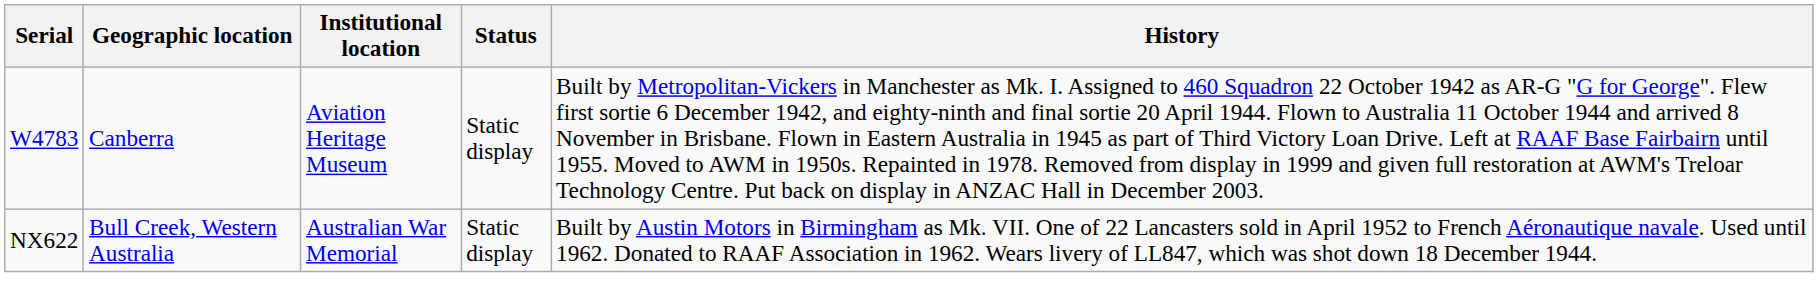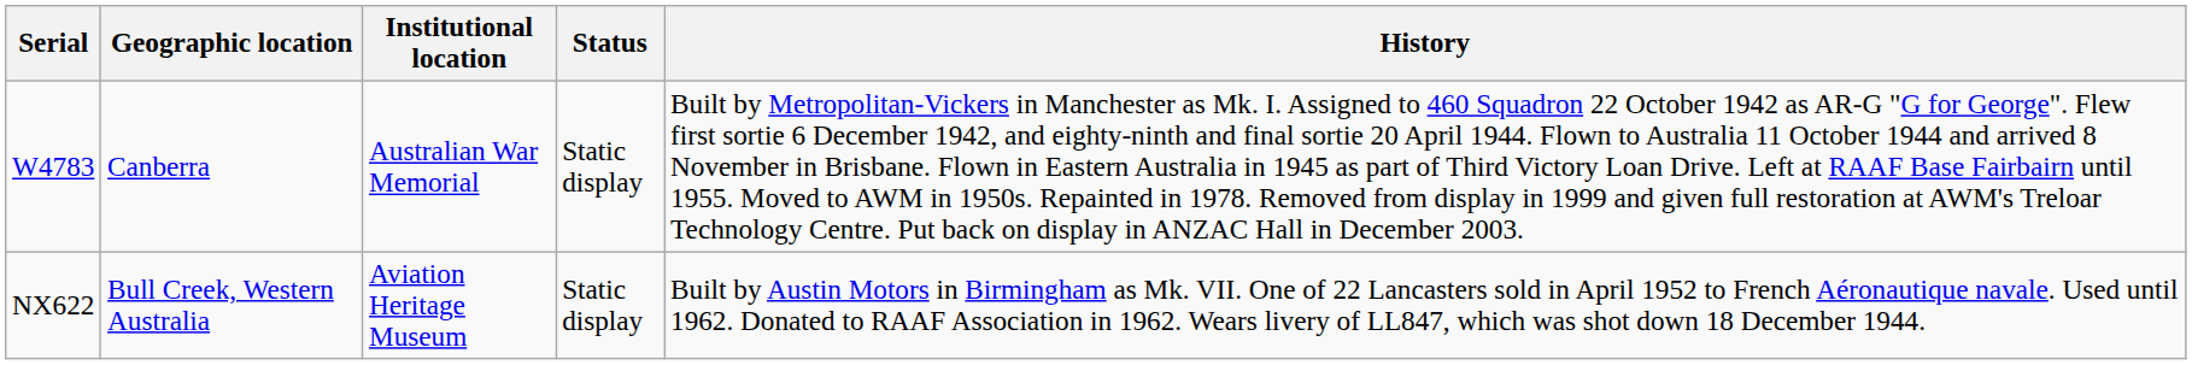 <table class="wikitable sortable">
 <tr>
 <th>Serial</th>
 <th width="12%">Geographic location</th>
 <th>Institutional location</th>
 <th>Status</th>
 <th>History</th>
 </tr>
 <tr>
 <td><a href='#'>W4783</a> </td>
 <td> <a href='#'>Canberra</a></td>
-<td><a href='#'>Aviation Heritage Museum</a></td>
+<td><a href='#'>Australian War Memorial</a></td>
 <td>Static display</td>
 <td>Built by <a href='#'>Metropolitan-Vickers</a> in Manchester as Mk. I. Assigned to <a href='#'>460 Squadron</a> 22 October 1942 as AR-G "<a href='#'>G for George</a>". Flew first sortie 6 December 1942, and eighty-ninth and final sortie 20 April 1944. Flown to Australia 11 October 1944 and arrived 8 November in Brisbane. Flown in Eastern Australia in 1945 as part of Third Victory Loan Drive. Left at <a href='#'>RAAF Base Fairbairn</a> until 1955. Moved to AWM in 1950s. Repainted in 1978. Removed from display in 1999 and given full restoration at AWM's Treloar Technology Centre. Put back on display in ANZAC Hall in December 2003.</td>
 </tr>
 <tr>
 <td>NX622 </td>
 <td> <a href='#'>Bull Creek, Western Australia</a></td>
-<td><a href='#'>Australian War Memorial</a></td>
+<td><a href='#'>Aviation Heritage Museum</a></td>
 <td>Static display</td>
 <td>Built by <a href='#'>Austin Motors</a> in <a href='#'>Birmingham</a> as Mk. VII. One of 22 Lancasters sold in April 1952 to French <a href='#'>Aéronautique navale</a>. Used until 1962. Donated to RAAF Association in 1962. Wears livery of LL847, which was shot down 18 December 1944.</td>
 </tr>
 </table>
